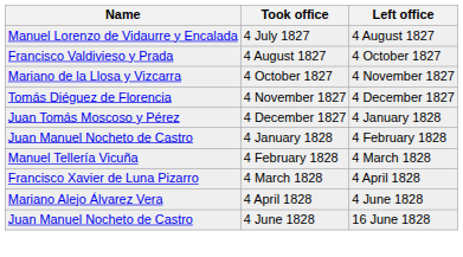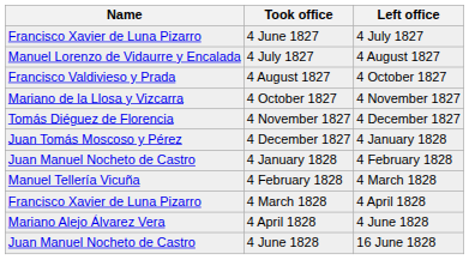 <table class="wikitable">
 <tr>
 <th>Name</th>
 <th>Took office</th>
 <th>Left office</th>
+</tr>
+<tr bgcolor="efefef">
+<td><a href='#'>Francisco Xavier de Luna Pizarro</a></td>
+<td>4 June 1827</td>
+<td>4 July 1827</td>
 </tr>
 <tr bgcolor="efefef">
 <td><a href='#'>Manuel Lorenzo de Vidaurre y Encalada</a></td>
 <td>4 July 1827</td>
 <td>4 August 1827</td>
 </tr>
 <tr bgcolor="efefef">
 <td><a href='#'>Francisco Valdivieso y Prada</a></td>
 <td>4 August 1827</td>
 <td>4 October 1827</td>
 </tr>
 <tr bgcolor="efefef">
 <td><a href='#'>Mariano de la Llosa y Vizcarra</a></td>
 <td>4 October 1827</td>
 <td>4 November 1827</td>
 </tr>
 <tr bgcolor="efefef">
 <td><a href='#'>Tomás Diéguez de Florencia</a></td>
 <td>4 November 1827</td>
 <td>4 December 1827</td>
 </tr>
 <tr bgcolor="efefef">
 <td><a href='#'>Juan Tomás Moscoso y Pérez</a></td>
 <td>4 December 1827</td>
 <td>4 January 1828</td>
 </tr>
 <tr bgcolor="efefef">
 <td><a href='#'>Juan Manuel Nocheto de Castro</a></td>
 <td>4 January 1828</td>
 <td>4 February 1828</td>
 </tr>
 <tr bgcolor="efefef">
 <td><a href='#'>Manuel Tellería Vicuña</a></td>
 <td>4 February 1828</td>
 <td>4 March 1828</td>
 </tr>
 <tr bgcolor="efefef">
 <td><a href='#'>Francisco Xavier de Luna Pizarro</a></td>
 <td>4 March 1828</td>
 <td>4 April 1828</td>
 </tr>
 <tr bgcolor="efefef">
 <td><a href='#'>Mariano Alejo Álvarez Vera</a></td>
 <td>4 April 1828</td>
 <td>4 June 1828</td>
 </tr>
 <tr bgcolor="efefef">
 <td><a href='#'>Juan Manuel Nocheto de Castro</a></td>
 <td>4 June 1828</td>
 <td>16 June 1828</td>
 </tr>
 </table>
